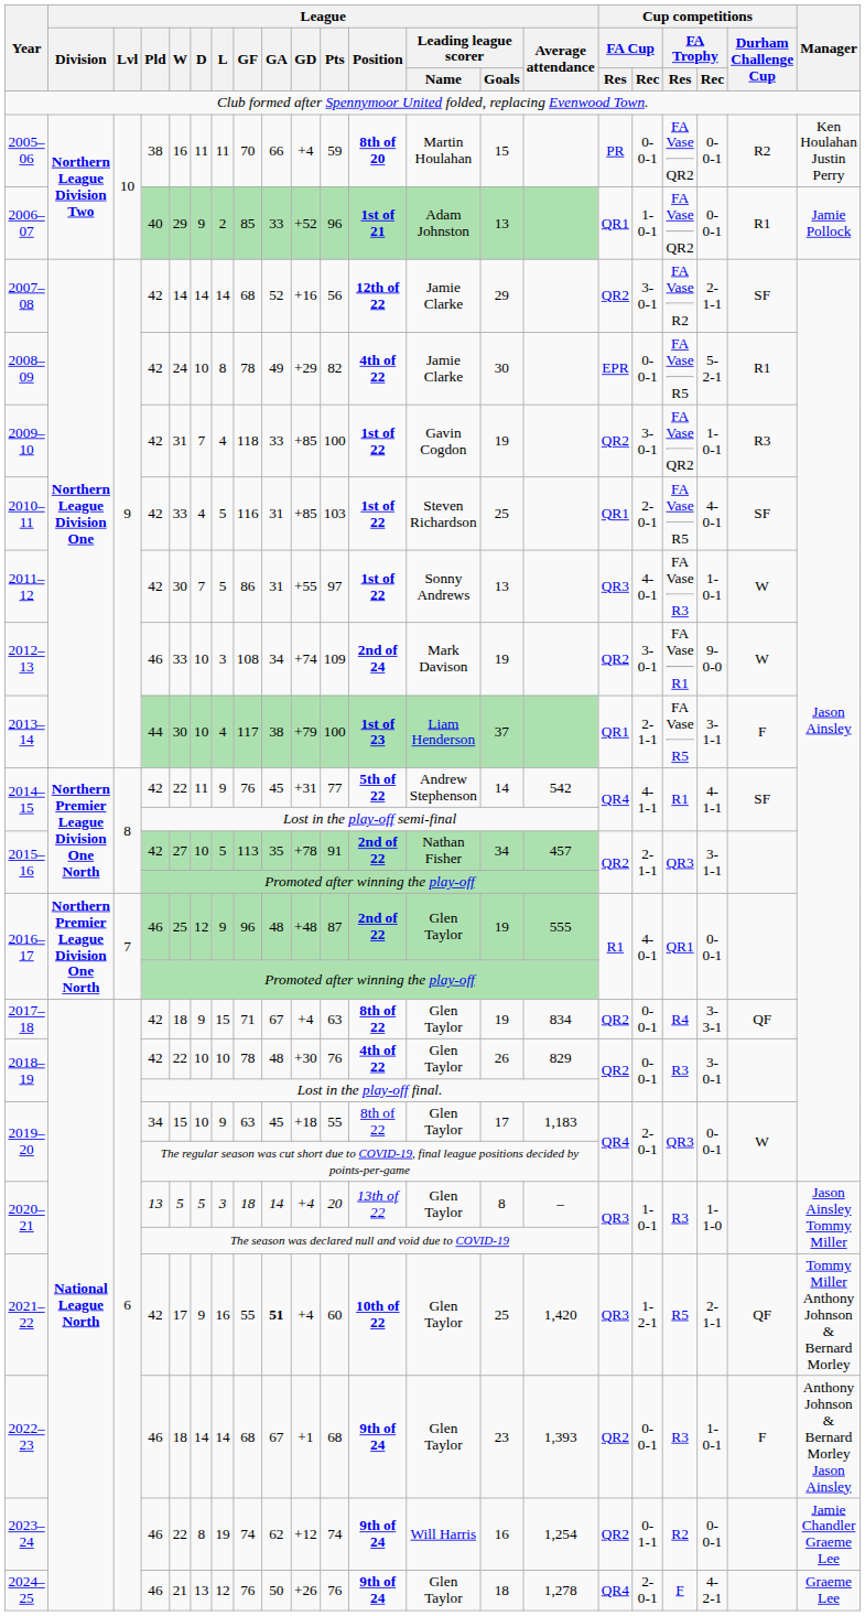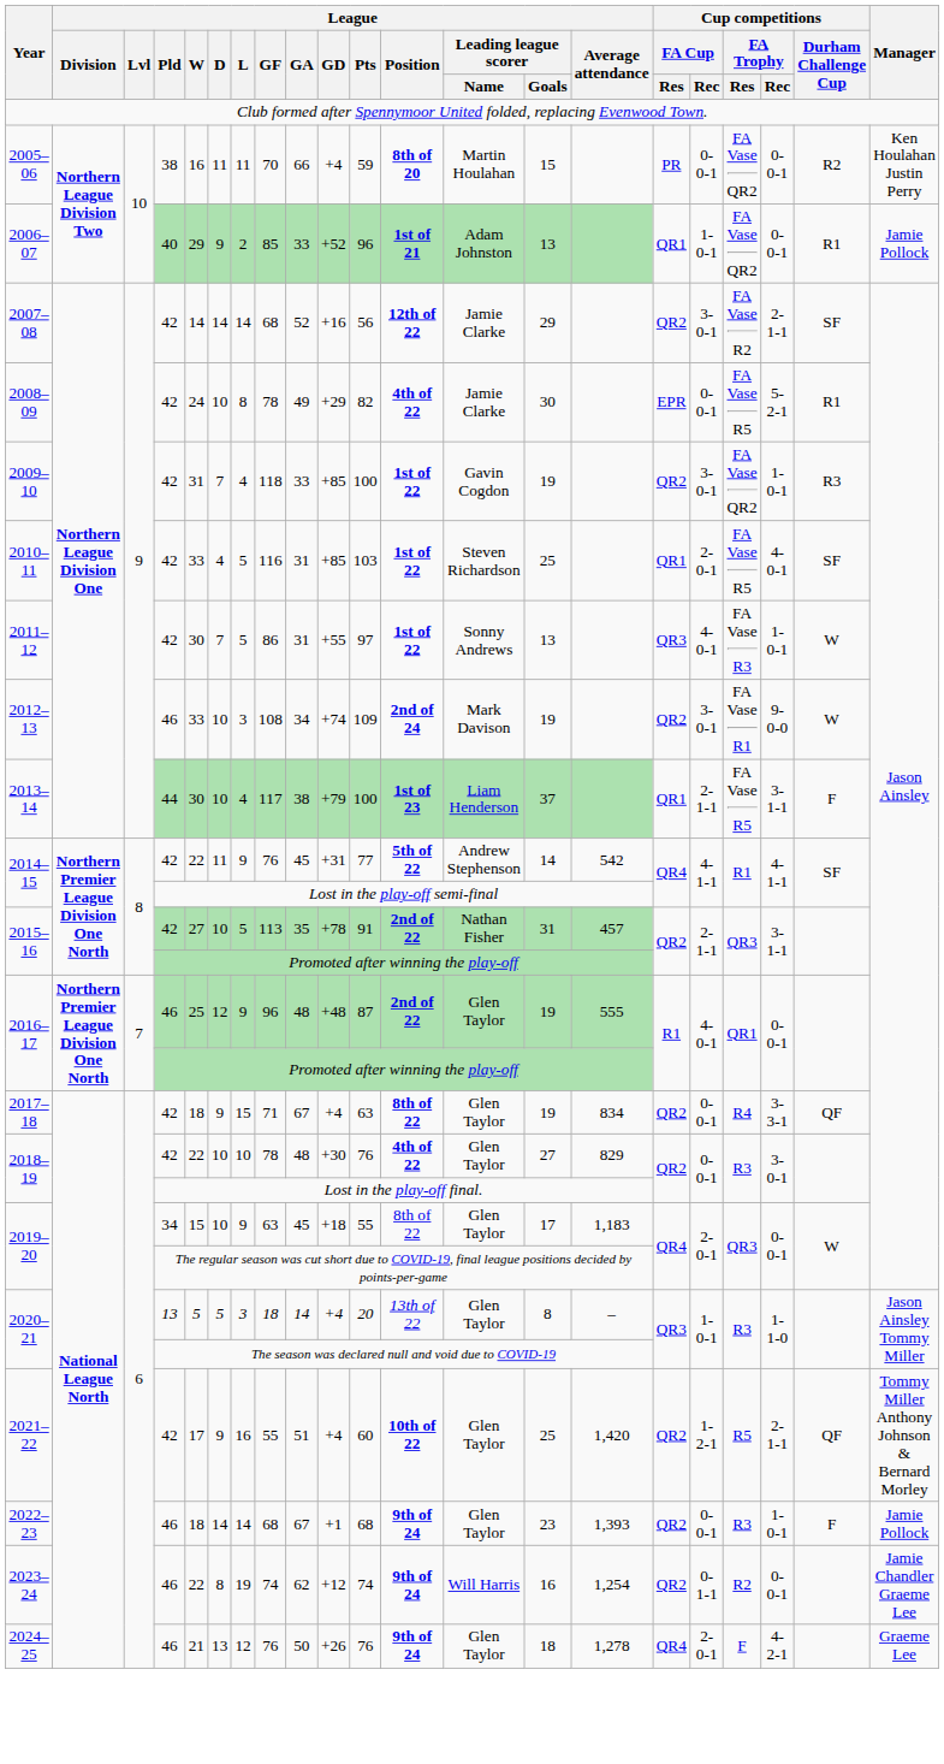 <table class="wikitable" style="text-align:center">
 <tr>
 <th rowspan=3>Year</th>
 <th colspan=14>League</th>
 <th colspan=5>Cup competitions</th>
 <th rowspan=3>Manager</th>
 </tr>
 <tr>
 <th rowspan=2>Division</th>
 <th rowspan=2 width=30><abbr>Lvl</abbr></th>
 <th rowspan=2 width=30><abbr>Pld</abbr></th>
 <th rowspan=2 width=30><abbr>W</abbr></th>
 <th rowspan=2 width=30><abbr>D</abbr></th>
 <th rowspan=2 width=30><abbr>L</abbr></th>
 <th rowspan=2 width=30><abbr>GF</abbr></th>
 <th rowspan=2 width=30><abbr>GA</abbr></th>
 <th rowspan=2 width=30><abbr>GD</abbr></th>
 <th rowspan=2 width=30><abbr>Pts</abbr></th>
 <th rowspan=2>Position</th>
 <th colspan=2>Leading league scorer</th>
 <th rowspan=2>Average<br>attendance</th>
 <th colspan=2><a href='#'>FA Cup</a></th>
 <th colspan=2><a href='#'>FA Trophy</a></th>
 <th rowspan=2><a href='#'>Durham<br>Challenge Cup</a></th>
 </tr>
 <tr>
 <th>Name</th>
 <th>Goals</th>
 <th><abbr>Res</abbr></th>
 <th><abbr>Rec</abbr></th>
 <th><abbr>Res</abbr></th>
 <th><abbr>Rec</abbr></th>
 </tr>
 <tr>
 <td colspan=21><em>Club formed after <a href='#'>Spennymoor United</a> folded, replacing <a href='#'>Evenwood Town</a>.</em></td>
 </tr>
 <tr>
 <td><a href='#'>2005–06</a></td>
 <td rowspan=2><strong><a href='#'>Northern League<br>Division Two</a></strong></td>
 <td rowspan=2>10</td>
 <td>38</td>
 <td>16</td>
 <td>11</td>
 <td>11</td>
 <td>70</td>
 <td>66</td>
 <td>+4</td>
 <td>59</td>
 <td><strong><a href='#'>8th of 20</a></strong></td>
 <td>Martin Houlahan</td>
 <td>15</td>
 <td></td>
 <td><a href='#'>PR</a></td>
 <td>0-0-1</td>
 <td><a href='#'>FA Vase</a><hr>QR2</td>
 <td>0-0-1</td>
 <td>R2</td>
 <td>Ken Houlahan<br>Justin Perry</td>
 </tr>
 <tr>
 <td><a href='#'>2006–07</a></td>
 <td bgcolor=#ace1af>40</td>
 <td bgcolor=#ace1af>29</td>
 <td bgcolor=#ace1af>9</td>
 <td bgcolor=#ace1af>2</td>
 <td bgcolor=#ace1af>85</td>
 <td bgcolor=#ace1af>33</td>
 <td bgcolor=#ace1af>+52</td>
 <td bgcolor=#ace1af>96</td>
 <td bgcolor=#ace1af><strong><a href='#'>1st of 21</a></strong></td>
 <td bgcolor=#ace1af>Adam Johnston</td>
 <td bgcolor=#ace1af>13</td>
 <td bgcolor=#ace1af></td>
 <td><a href='#'>QR1</a></td>
 <td>1-0-1</td>
 <td><a href='#'>FA Vase</a><hr>QR2</td>
 <td>0-0-1</td>
 <td>R1</td>
 <td><a href='#'>Jamie Pollock</a></td>
 </tr>
 <tr>
 <td><a href='#'>2007–08</a></td>
 <td rowspan=7><strong><a href='#'>Northern League<br>Division One</a></strong></td>
 <td rowspan=7>9</td>
 <td>42</td>
 <td>14</td>
 <td>14</td>
 <td>14</td>
 <td>68</td>
 <td>52</td>
 <td>+16</td>
 <td>56</td>
 <td><strong><a href='#'>12th of 22</a></strong></td>
 <td>Jamie Clarke</td>
 <td>29</td>
 <td></td>
 <td><a href='#'>QR2</a></td>
 <td>3-0-1</td>
 <td><a href='#'>FA Vase</a><hr>R2</td>
 <td>2-1-1</td>
 <td>SF</td>
 <td rowspan=18><a href='#'>Jason Ainsley</a></td>
 </tr>
 <tr>
 <td><a href='#'>2008–09</a></td>
 <td>42</td>
 <td>24</td>
 <td>10</td>
 <td>8</td>
 <td>78</td>
 <td>49</td>
 <td>+29</td>
 <td>82</td>
 <td><strong><a href='#'>4th of 22</a></strong></td>
 <td>Jamie Clarke</td>
 <td>30</td>
 <td></td>
 <td><a href='#'>EPR</a></td>
 <td>0-0-1</td>
 <td><a href='#'>FA Vase</a><hr>R5</td>
 <td>5-2-1</td>
 <td>R1</td>
 </tr>
 <tr>
 <td><a href='#'>2009–10</a></td>
 <td>42</td>
 <td>31</td>
 <td>7</td>
 <td>4</td>
 <td>118</td>
 <td>33</td>
 <td>+85</td>
 <td>100</td>
 <td><strong><a href='#'>1st of 22</a></strong></td>
 <td>Gavin Cogdon</td>
 <td>19</td>
 <td></td>
 <td><a href='#'>QR2</a></td>
 <td>3-0-1</td>
 <td><a href='#'>FA Vase</a><hr>QR2</td>
 <td>1-0-1</td>
 <td>R3</td>
 </tr>
 <tr>
 <td><a href='#'>2010–11</a></td>
 <td>42</td>
 <td>33</td>
 <td>4</td>
 <td>5</td>
 <td>116</td>
 <td>31</td>
 <td>+85</td>
 <td>103</td>
 <td><strong><a href='#'>1st of 22</a></strong></td>
 <td>Steven Richardson</td>
 <td>25</td>
 <td></td>
 <td><a href='#'>QR1</a></td>
 <td>2-0-1</td>
 <td><a href='#'>FA Vase</a><hr>R5</td>
 <td>4-0-1</td>
 <td>SF</td>
 </tr>
 <tr>
 <td><a href='#'>2011–12</a></td>
 <td>42</td>
 <td>30</td>
 <td>7</td>
 <td>5</td>
 <td>86</td>
 <td>31</td>
 <td>+55</td>
 <td>97</td>
 <td><strong><a href='#'>1st of 22</a></strong></td>
 <td>Sonny Andrews</td>
 <td>13</td>
 <td></td>
 <td><a href='#'>QR3</a></td>
 <td>4-0-1</td>
 <td>FA Vase<hr><a href='#'>R3</a></td>
 <td>1-0-1</td>
 <td>W</td>
 </tr>
 <tr>
 <td><a href='#'>2012–13</a></td>
 <td>46</td>
 <td>33</td>
 <td>10</td>
 <td>3</td>
 <td>108</td>
 <td>34</td>
 <td>+74</td>
 <td>109</td>
 <td><strong><a href='#'>2nd of 24</a></strong></td>
 <td>Mark Davison</td>
 <td>19</td>
 <td></td>
 <td><a href='#'>QR2</a></td>
 <td>3-0-1</td>
 <td>FA Vase<hr><a href='#'>R1</a></td>
 <td>9-0-0</td>
 <td>W</td>
 </tr>
 <tr>
 <td><a href='#'>2013–14</a></td>
 <td bgcolor=#ace1af>44</td>
 <td bgcolor=#ace1af>30</td>
 <td bgcolor=#ace1af>10</td>
 <td bgcolor=#ace1af>4</td>
 <td bgcolor=#ace1af>117</td>
 <td bgcolor=#ace1af>38</td>
 <td bgcolor=#ace1af>+79</td>
 <td bgcolor=#ace1af>100</td>
 <td bgcolor=#ace1af><strong><a href='#'>1st of 23</a></strong></td>
 <td bgcolor=#ace1af><a href='#'>Liam Henderson</a></td>
 <td bgcolor=#ace1af>37</td>
 <td bgcolor=#ace1af></td>
 <td><a href='#'>QR1</a></td>
 <td>2-1-1</td>
 <td>FA Vase<hr><a href='#'>R5</a></td>
 <td>3-1-1</td>
 <td>F</td>
 </tr>
 <tr>
 <td rowspan=2><a href='#'>2014–15</a></td>
 <td rowspan=4><strong><a href='#'>Northern Premier League<br>Division One North</a></strong></td>
 <td rowspan=4>8</td>
 <td>42</td>
 <td>22</td>
 <td>11</td>
 <td>9</td>
 <td>76</td>
 <td>45</td>
 <td>+31</td>
 <td>77</td>
 <td><strong><a href='#'>5th of 22</a></strong></td>
 <td>Andrew Stephenson</td>
 <td>14</td>
 <td>542</td>
 <td rowspan=2><a href='#'>QR4</a></td>
 <td rowspan=2>4-1-1</td>
 <td rowspan=2><a href='#'>R1</a></td>
 <td rowspan=2>4-1-1</td>
 <td rowspan=2>SF</td>
 </tr>
 <tr>
 <td colspan=12><em>Lost in the <a href='#'>play-off</a> semi-final</em></td>
 </tr>
 <tr>
 <td rowspan=2><a href='#'>2015–16</a></td>
 <td bgcolor=#ace1af>42</td>
 <td bgcolor=#ace1af>27</td>
 <td bgcolor=#ace1af>10</td>
 <td bgcolor=#ace1af>5</td>
 <td bgcolor=#ace1af>113</td>
 <td bgcolor=#ace1af>35</td>
 <td bgcolor=#ace1af>+78</td>
 <td bgcolor=#ace1af>91</td>
 <td bgcolor=#ace1af><strong><a href='#'>2nd of 22</a></strong></td>
 <td bgcolor=#ace1af>Nathan Fisher</td>
-<td bgcolor=#ace1af>34</td>
+<td bgcolor=#ace1af>31</td>
 <td bgcolor=#ace1af>457</td>
 <td rowspan=2><a href='#'>QR2</a></td>
 <td rowspan=2>2-1-1</td>
 <td rowspan=2><a href='#'>QR3</a></td>
 <td rowspan=2>3-1-1</td>
 <td rowspan=2></td>
 </tr>
 <tr>
 <td colspan=12 bgcolor=#ace1af><em>Promoted after winning the <a href='#'>play-off</a></em></td>
 </tr>
 <tr>
 <td rowspan=2><a href='#'>2016–17</a></td>
 <td rowspan=2><strong><a href='#'>Northern Premier League<br>Division One North</a></strong></td>
 <td rowspan=2>7</td>
 <td bgcolor=#ace1af>46</td>
 <td bgcolor=#ace1af>25</td>
 <td bgcolor=#ace1af>12</td>
 <td bgcolor=#ace1af>9</td>
 <td bgcolor=#ace1af>96</td>
 <td bgcolor=#ace1af>48</td>
 <td bgcolor=#ace1af>+48</td>
 <td bgcolor=#ace1af>87</td>
 <td bgcolor=#ace1af><strong><a href='#'>2nd of 22</a></strong></td>
 <td bgcolor=#ace1af>Glen Taylor</td>
 <td bgcolor=#ace1af>19</td>
 <td bgcolor=#ace1af>555</td>
 <td rowspan=2><a href='#'>R1</a></td>
 <td rowspan=2>4-0-1</td>
 <td rowspan=2><a href='#'>QR1</a></td>
 <td rowspan=2>0-0-1</td>
 <td rowspan=2></td>
 </tr>
 <tr>
 <td colspan=12 bgcolor=#ace1af><em>Promoted after winning the <a href='#'>play-off</a></em></td>
 </tr>
 <tr>
 <td><a href='#'>2017–18</a></td>
 <td rowspan=11><strong><a href='#'>National League North</a></strong></td>
 <td rowspan=11>6</td>
 <td>42</td>
 <td>18</td>
 <td>9</td>
 <td>15</td>
 <td>71</td>
 <td>67</td>
 <td>+4</td>
 <td>63</td>
 <td><strong><a href='#'>8th of 22</a></strong></td>
 <td>Glen Taylor</td>
 <td>19</td>
 <td>834</td>
 <td><a href='#'>QR2</a></td>
 <td>0-0-1</td>
 <td><a href='#'>R4</a></td>
 <td>3-3-1</td>
 <td>QF</td>
 </tr>
 <tr>
 <td rowspan=2><a href='#'>2018–19</a></td>
 <td>42</td>
 <td>22</td>
 <td>10</td>
 <td>10</td>
 <td>78</td>
 <td>48</td>
 <td>+30</td>
 <td>76</td>
 <td><strong><a href='#'>4th of 22</a></strong></td>
 <td>Glen Taylor</td>
-<td>26</td>
+<td>27</td>
 <td>829</td>
 <td rowspan=2><a href='#'>QR2</a></td>
 <td rowspan=2>0-0-1</td>
 <td rowspan=2><a href='#'>R3</a></td>
 <td rowspan=2>3-0-1</td>
 <td rowspan=2></td>
 </tr>
 <tr>
 <td colspan=12><em>Lost in the <a href='#'>play-off</a> final.</em></td>
 </tr>
 <tr>
 <td rowspan=2><a href='#'>2019–20</a></td>
 <td>34</td>
 <td>15</td>
 <td>10</td>
 <td>9</td>
 <td>63</td>
 <td>45</td>
 <td>+18</td>
 <td>55</td>
 <td><a href='#'>8th of 22</a></td>
 <td>Glen Taylor</td>
 <td>17</td>
 <td>1,183</td>
 <td rowspan=2><a href='#'>QR4</a></td>
 <td rowspan=2>2-0-1</td>
 <td rowspan=2><a href='#'>QR3</a></td>
 <td rowspan=2>0-0-1</td>
 <td rowspan=2>W</td>
 </tr>
 <tr>
 <td colspan=12><em><small>The regular season was cut short due to <a href='#'>COVID-19</a>, final league positions decided by points-per-game</small></em></td>
 </tr>
 <tr>
 <td rowspan=2><a href='#'>2020–21</a></td>
 <td><em>13</em></td>
 <td><em>5</em></td>
 <td><em>5</em></td>
 <td><em>3</em></td>
 <td><em>18</em></td>
 <td><em>14</em></td>
 <td><em>+4</em></td>
 <td><em>20</em></td>
 <td><em><a href='#'>13th of 22</a></em></td>
 <td>Glen Taylor</td>
 <td>8</td>
 <td>–</td>
 <td rowspan=2><a href='#'>QR3</a></td>
 <td rowspan=2>1-0-1</td>
 <td rowspan=2><a href='#'>R3</a></td>
 <td rowspan=2>1-1-0</td>
 <td rowspan=2></td>
 <td rowspan=2><a href='#'>Jason Ainsley</a><br><a href='#'>Tommy Miller</a></td>
 </tr>
 <tr>
 <td colspan=12><em><small>The season was declared null and void due to <a href='#'>COVID-19</a></small></em></td>
 </tr>
 <tr>
 <td><a href='#'>2021–22</a></td>
 <td>42</td>
 <td>17</td>
 <td>9</td>
 <td>16</td>
 <td>55</td>
-<td><strong>51</strong></td>
+<td>51</td>
 <td>+4</td>
 <td>60</td>
 <td><strong><a href='#'>10th of 22</a></strong></td>
 <td>Glen Taylor</td>
 <td>25</td>
 <td>1,420</td>
-<td><a href='#'>QR3</a></td>
+<td><a href='#'>QR2</a></td>
 <td>1-2-1</td>
 <td><a href='#'>R5</a></td>
 <td>2-1-1</td>
 <td>QF</td>
 <td><a href='#'>Tommy Miller</a><br>Anthony Johnson & Bernard Morley</td>
 </tr>
 <tr>
 <td><a href='#'>2022–23</a></td>
 <td>46</td>
 <td>18</td>
 <td>14</td>
 <td>14</td>
 <td>68</td>
 <td>67</td>
 <td>+1</td>
 <td>68</td>
 <td><strong><a href='#'>9th of 24</a></strong></td>
 <td>Glen Taylor</td>
 <td>23</td>
 <td>1,393</td>
 <td><a href='#'>QR2</a></td>
 <td>0-0-1</td>
 <td><a href='#'>R3</a></td>
 <td>1-0-1</td>
 <td>F</td>
-<td>Anthony Johnson & Bernard Morley<br><a href='#'>Jason Ainsley</a></td>
+<td><a href='#'>Jamie Pollock</a></td>
 </tr>
 <tr>
 <td><a href='#'>2023–24</a></td>
 <td>46</td>
 <td>22</td>
 <td>8</td>
 <td>19</td>
 <td>74</td>
 <td>62</td>
 <td>+12</td>
 <td>74</td>
 <td><strong><a href='#'>9th of 24</a></strong></td>
 <td><a href='#'>Will Harris</a></td>
 <td>16</td>
 <td>1,254</td>
 <td><a href='#'>QR2</a></td>
 <td>0-1-1</td>
 <td><a href='#'>R2</a></td>
 <td>0-0-1</td>
 <td></td>
 <td><a href='#'>Jamie Chandler</a><br><a href='#'>Graeme Lee</a></td>
 </tr>
 <tr>
 <td><a href='#'>2024–25</a></td>
 <td>46</td>
 <td>21</td>
 <td>13</td>
 <td>12</td>
 <td>76</td>
 <td>50</td>
 <td>+26</td>
 <td>76</td>
 <td><strong><a href='#'>9th of 24</a></strong></td>
 <td>Glen Taylor</td>
 <td>18</td>
 <td>1,278</td>
 <td><a href='#'>QR4</a></td>
 <td>2-0-1</td>
 <td><a href='#'>F</a></td>
 <td>4-2-1</td>
 <td></td>
 <td><a href='#'>Graeme Lee</a></td>
 </tr>
 </table>
